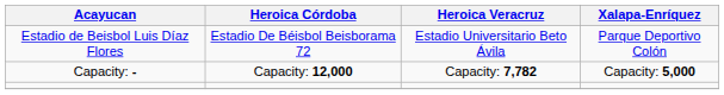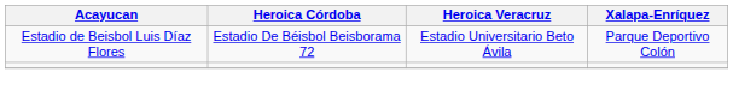 <table class="wikitable" style="text-align:center">
 <tr>
 <th><a href='#'>Acayucan</a></th>
 <th><a href='#'>Heroica Córdoba</a></th>
 <th><a href='#'>Heroica Veracruz</a></th>
 <th><a href='#'>Xalapa-Enríquez</a></th>
 </tr>
 <tr>
 <td><a href='#'>Estadio de Beisbol Luis Díaz Flores</a></td>
 <td><a href='#'>Estadio De Béisbol Beisborama 72</a></td>
 <td><a href='#'>Estadio Universitario Beto Ávila</a></td>
 <td><a href='#'>Parque Deportivo Colón</a></td>
 </tr>
 <tr>
-<td>Capacity: <strong>-</strong></td>
-<td>Capacity: <strong>12,000</strong></td>
-<td>Capacity: <strong>7,782</strong></td>
-<td>Capacity: <strong>5,000</strong></td>
-</tr>
-<tr>
 <td></td>
 <td></td>
 <td></td>
 <td></td>
 </tr>
 <tr>
 </tr>
 </table>
